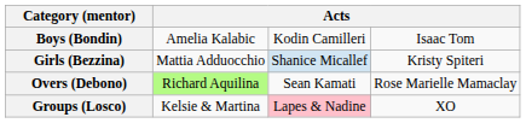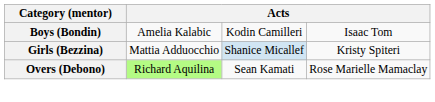 <table class="wikitable" style="text-align:center">
 <tr>
 <th scope="col" style="width:160px;">Category (mentor)</th>
 <th scope="col" colspan="3">Acts</th>
 </tr>
 <tr>
 <th scope="row">Boys (Bondin)</th>
 <td>Amelia Kalabic</td>
 <td>Kodin Camilleri</td>
 <td>Isaac Tom</td>
 </tr>
 <tr>
 <th scope="row">Girls (Bezzina)</th>
 <td>Mattia Adduocchio</td>
 <td bgcolor=#D1E5F3>Shanice Micallef</td>
 <td>Kristy Spiteri</td>
 </tr>
 <tr>
 <th scope="row">Overs (Debono)</th>
 <td bgcolor=#b4fb84>Richard Aquilina</td>
 <td>Sean Kamati</td>
 <td>Rose Marielle Mamaclay</td>
 </tr>
-<tr>
-<th scope="row">Groups (Losco)</th>
-<td>Kelsie & Martina</td>
-<td bgcolor=pink>Lapes & Nadine</td>
-<td>XO</td>
-</tr>
 </table>
